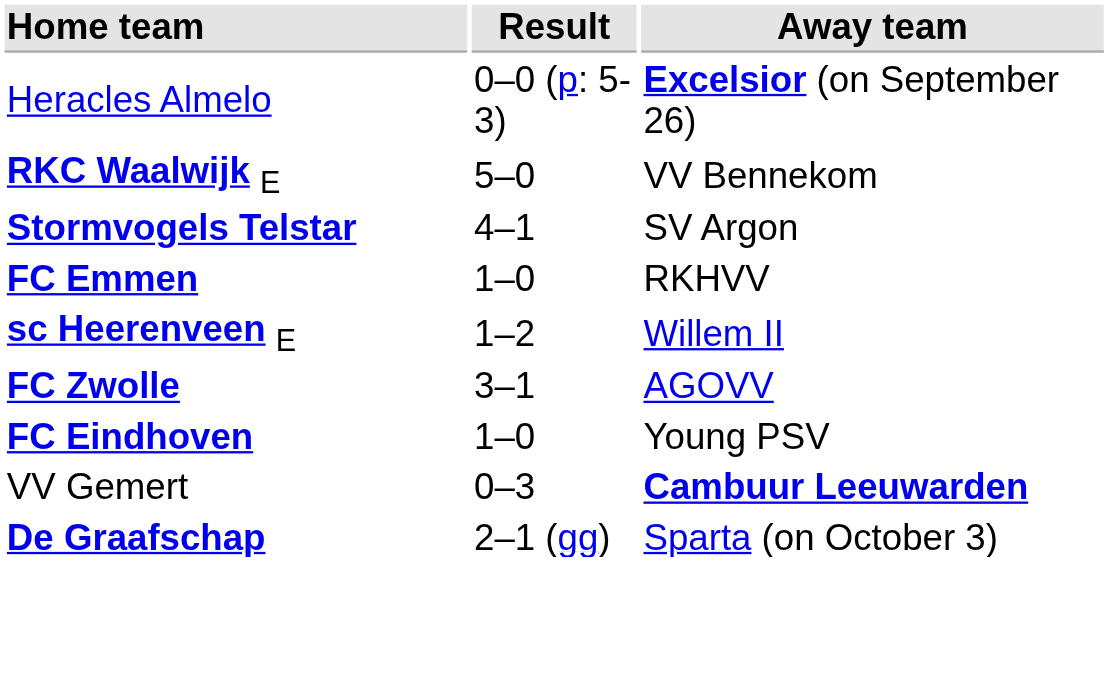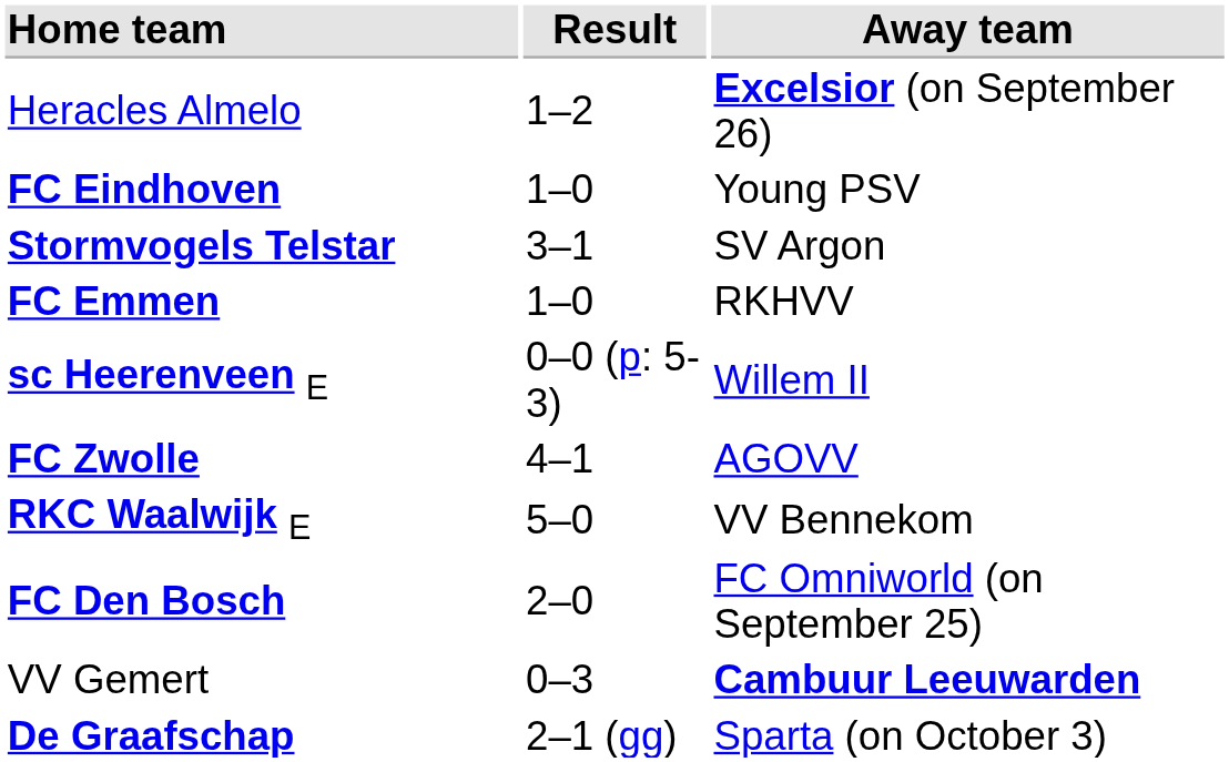 <table style="float:right;">
 <tr bgcolor="#E4E4E4">
 <th style="border-bottom:1px solid #AAAAAA" width="200" align="left">Home team</th>
 <th style="border-bottom:1px solid #AAAAAA" width="70" align="center">Result</th>
 <th style="border-bottom:1px solid #AAAAAA" width="200">Away team</th>
 </tr>
 <tr>
 <td><a href='#'>Heracles Almelo</a></td>
-<td>0–0 (<a href='#'>p</a>: 5-3)</td>
+<td>1–2</td>
 <td><strong><a href='#'>Excelsior</a></strong> (on September  26)</td>
 </tr>
 <tr>
-<td><strong><a href='#'>RKC Waalwijk</a></strong> <sub>E</sub></td>
-<td>5–0</td>
-<td>VV Bennekom</td>
+<td><strong><a href='#'>FC Eindhoven</a></strong></td>
+<td>1–0</td>
+<td>Young PSV</td>
 </tr>
 <tr>
 <td><strong><a href='#'>Stormvogels Telstar</a></strong></td>
-<td>4–1</td>
+<td>3–1</td>
 <td>SV Argon</td>
 </tr>
 <tr>
 <td><strong><a href='#'>FC Emmen</a></strong></td>
 <td>1–0</td>
 <td>RKHVV</td>
 </tr>
 <tr>
 <td><strong><a href='#'>sc Heerenveen</a></strong> <sub>E</sub></td>
-<td>1–2</td>
+<td>0–0 (<a href='#'>p</a>: 5-3)</td>
 <td><a href='#'>Willem II</a></td>
 </tr>
 <tr>
 <td><strong><a href='#'>FC Zwolle</a></strong></td>
-<td>3–1</td>
+<td>4–1</td>
 <td><a href='#'>AGOVV</a></td>
 </tr>
 <tr>
-<td><strong><a href='#'>FC Eindhoven</a></strong></td>
-<td>1–0</td>
-<td>Young PSV</td>
+<td><strong><a href='#'>RKC Waalwijk</a></strong> <sub>E</sub></td>
+<td>5–0</td>
+<td>VV Bennekom</td>
+</tr>
+<tr>
+<td><strong><a href='#'>FC Den Bosch</a></strong></td>
+<td>2–0</td>
+<td><a href='#'>FC Omniworld</a> (on September  25)</td>
 </tr>
 <tr>
 <td>VV Gemert</td>
 <td>0–3</td>
 <td><strong><a href='#'>Cambuur Leeuwarden</a></strong></td>
 </tr>
 <tr>
 <td><strong><a href='#'>De Graafschap</a></strong></td>
 <td>2–1 (<a href='#'>gg</a>)</td>
 <td><a href='#'>Sparta</a> (on October  3)</td>
 </tr>
 </table>
